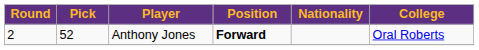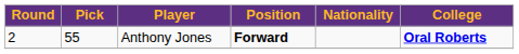 <table class="wikitable sortable sortable">
 <tr>
 <th style="background:#5c2f83; color:#fcb926" width="10%">Round</th>
 <th style="background:#5c2f83; color:#fcb926" width="10%">Pick</th>
 <th style="background:#5c2f83; color:#fcb926" width="20%">Player</th>
 <th style="background:#5c2f83; color:#fcb926" width="15%">Position</th>
 <th style="background:#5c2f83; color:#fcb926" width="15%">Nationality</th>
 <th style="background:#5c2f83; color:#fcb926" width="20%">College</th>
 </tr>
 <tr>
 <td>2</td>
-<td>52</td>
+<td>55</td>
 <td>Anthony Jones</td>
 <td><strong>Forward</strong></td>
 <td></td>
-<td><a href='#'>Oral Roberts</a></td>
+<td><strong><a href='#'>Oral Roberts</a></strong></td>
 </tr>
 <tr>
 </tr>
 </table>
